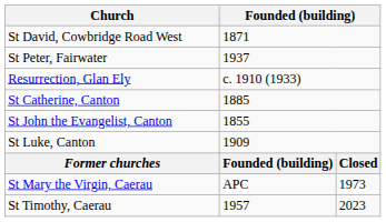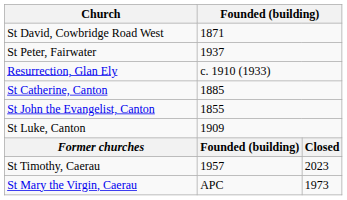 <table class="wikitable">
 <tr>
 <th width="250">Church</th>
 <th colspan="2">Founded (building)</th>
 </tr>
 <tr>
 <td>St David, Cowbridge Road West</td>
 <td colspan="2">1871</td>
 </tr>
 <tr>
 <td>St Peter, Fairwater</td>
 <td colspan="2">1937</td>
 </tr>
 <tr>
 <td><a href='#'>Resurrection, Glan Ely</a></td>
 <td colspan="2">c. 1910 (1933)</td>
 </tr>
 <tr>
 <td><a href='#'>St Catherine, Canton</a></td>
 <td colspan="2">1885</td>
 </tr>
 <tr>
 <td><a href='#'>St John the Evangelist, Canton</a></td>
 <td colspan="2">1855</td>
 </tr>
 <tr>
 <td>St Luke, Canton</td>
 <td colspan="2">1909</td>
 </tr>
 <tr>
 <th><em>Former churches</em></th>
 <th>Founded (building)</th>
 <th>Closed</th>
 </tr>
 <tr>
+<td>St Timothy, Caerau</td>
+<td>1957</td>
+<td>2023</td>
+</tr>
+<tr>
 <td><a href='#'>St Mary the Virgin, Caerau</a></td>
 <td>APC</td>
 <td>1973</td>
 </tr>
-<tr>
-<td>St Timothy, Caerau</td>
-<td>1957</td>
-<td>2023</td>
-</tr>
 </table>
